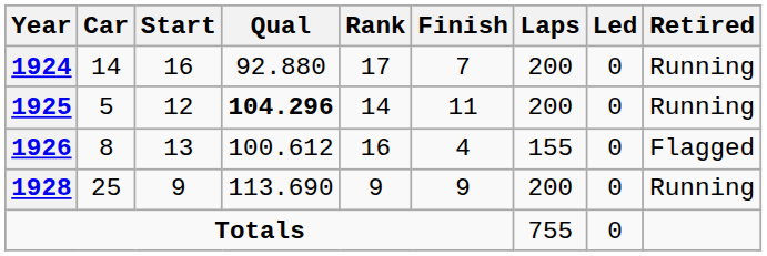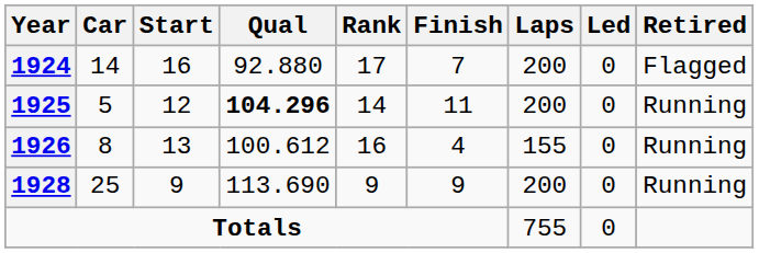 <table class="wikitable" style="text-align:center">
 <tr>
 <th>Year</th>
 <th>Car</th>
 <th>Start</th>
 <th>Qual</th>
 <th>Rank</th>
 <th>Finish</th>
 <th>Laps</th>
 <th>Led</th>
 <th>Retired</th>
 </tr>
 <tr>
 <th><a href='#'>1924</a></th>
 <td>14</td>
 <td>16</td>
 <td>92.880</td>
 <td>17</td>
 <td>7</td>
 <td>200</td>
 <td>0</td>
-<td>Running</td>
+<td>Flagged</td>
 </tr>
 <tr>
 <th><a href='#'>1925</a></th>
 <td>5</td>
 <td>12</td>
 <td><strong>104.296</strong></td>
 <td>14</td>
 <td>11</td>
 <td>200</td>
 <td>0</td>
 <td>Running</td>
 </tr>
 <tr>
 <th><a href='#'>1926</a></th>
 <td>8</td>
 <td>13</td>
 <td>100.612</td>
 <td>16</td>
 <td>4</td>
 <td>155</td>
 <td>0</td>
-<td>Flagged</td>
+<td>Running</td>
 </tr>
 <tr>
 <th><a href='#'>1928</a></th>
 <td>25</td>
 <td>9</td>
 <td>113.690</td>
 <td>9</td>
 <td>9</td>
 <td>200</td>
 <td>0</td>
 <td>Running</td>
 </tr>
 <tr>
 <td colspan=6><strong>Totals</strong></td>
 <td>755</td>
 <td>0</td>
 <td></td>
 </tr>
 </table>
